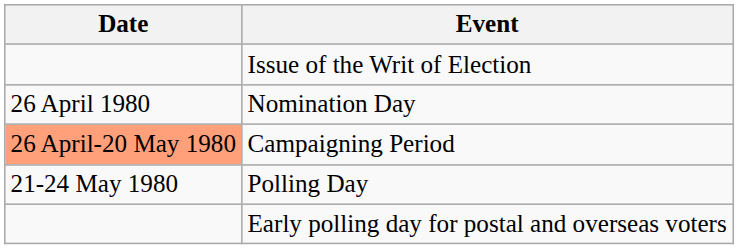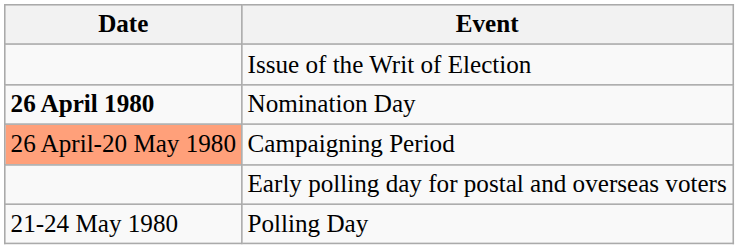 <table class="wikitable">
 <tr>
 <th>Date</th>
 <th>Event</th>
 </tr>
 <tr>
 <td></td>
 <td>Issue of the Writ of Election</td>
 </tr>
 <tr>
-<td>26 April 1980</td>
+<td><strong>26 April 1980</strong></td>
 <td>Nomination Day</td>
 </tr>
 <tr>
 <td style="background: lightsalmon;">26 April-20 May 1980</td>
 <td>Campaigning Period</td>
 </tr>
 <tr>
+<td></td>
+<td>Early polling day for postal and overseas voters</td>
+</tr>
+<tr>
 <td>21-24 May 1980</td>
 <td>Polling Day</td>
 </tr>
-<tr>
-<td></td>
-<td>Early polling day for postal and overseas voters</td>
-</tr>
 </table>
